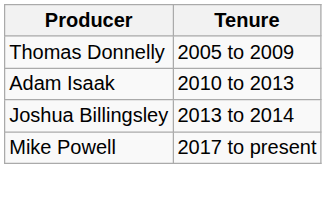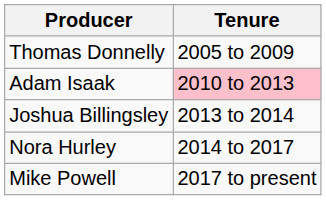 <table class="wikitable">
 <tr>
 <th>Producer</th>
 <th>Tenure</th>
 </tr>
 <tr>
 <td>Thomas Donnelly</td>
 <td>2005 to 2009</td>
 </tr>
 <tr>
 <td>Adam Isaak</td>
-<td>2010 to 2013</td>
+<td style="background: pink;">2010 to 2013</td>
 </tr>
 <tr>
 <td>Joshua Billingsley</td>
 <td>2013 to 2014</td>
 </tr>
 <tr>
+<td>Nora Hurley</td>
+<td>2014 to 2017</td>
+</tr>
+<tr>
 <td>Mike Powell</td>
 <td>2017 to present</td>
 </tr>
 </table>
